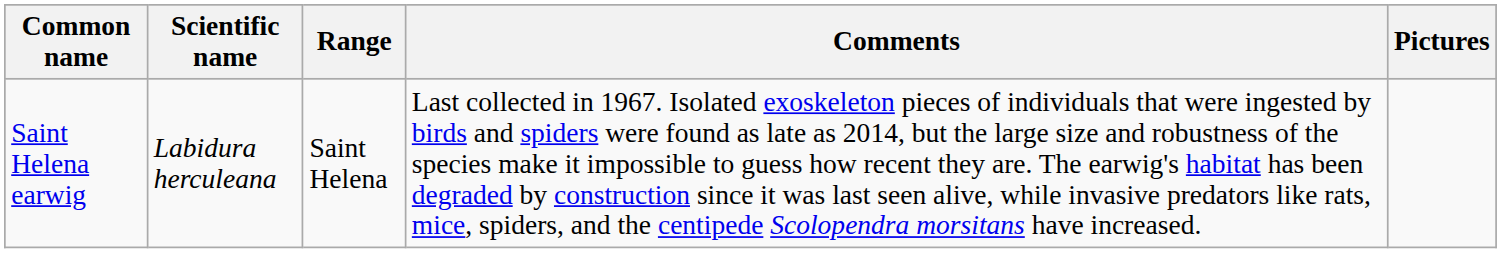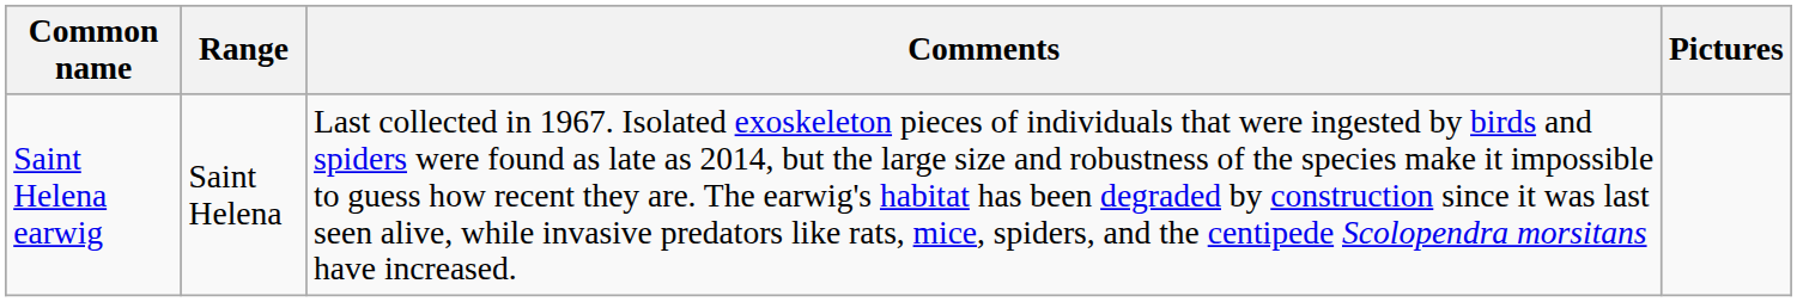 <table class="wikitable">
 <tr>
 <th>Common name</th>
-<th>Scientific name</th>
 <th>Range</th>
 <th class="unsortable">Comments</th>
 <th class="unsortable">Pictures</th>
 </tr>
 <tr>
 <td><a href='#'>Saint Helena earwig</a></td>
-<td><em>Labidura herculeana</em></td>
 <td>Saint Helena</td>
 <td>Last collected in 1967. Isolated <a href='#'>exoskeleton</a> pieces of individuals that were ingested by <a href='#'>birds</a> and <a href='#'>spiders</a> were found as late as 2014, but the large size and robustness of the species make it impossible to guess how recent they are. The earwig's <a href='#'>habitat</a> has been <a href='#'>degraded</a> by <a href='#'>construction</a> since it was last seen alive, while invasive predators like rats, <a href='#'>mice</a>, spiders, and the <a href='#'>centipede</a> <em><a href='#'>Scolopendra morsitans</a></em> have increased.</td>
 <td></td>
 </tr>
 </table>
